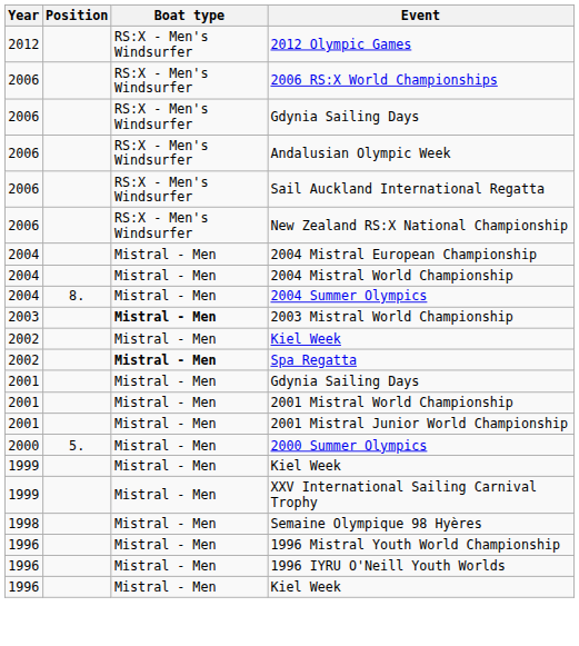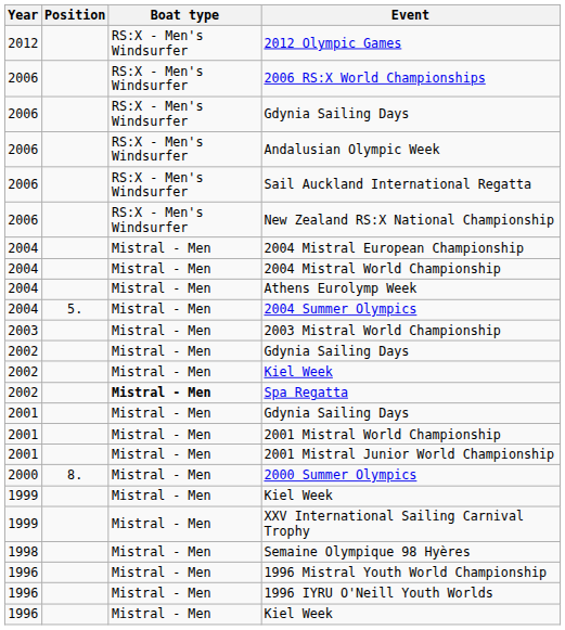 <table class="wikitable">
 <tr>
 <th width="30">Year</th>
 <th width="20">Position</th>
 <th width="150">Boat type</th>
 <th width="300">Event</th>
 </tr>
 <tr>
 <td>2012</td>
 <td align="center"></td>
 <td>RS:X - Men's Windsurfer</td>
 <td> <a href='#'>2012 Olympic Games</a></td>
 </tr>
 <tr>
 <td>2006</td>
 <td align="center"></td>
 <td>RS:X - Men's Windsurfer</td>
 <td> <a href='#'>2006 RS:X World Championships</a></td>
 </tr>
 <tr>
 <td>2006</td>
 <td align="center"></td>
 <td>RS:X - Men's Windsurfer</td>
 <td> Gdynia Sailing Days</td>
 </tr>
 <tr>
 <td>2006</td>
 <td align="center"></td>
 <td>RS:X - Men's Windsurfer</td>
 <td> Andalusian Olympic Week</td>
 </tr>
 <tr>
 <td>2006</td>
 <td align="center"></td>
 <td>RS:X - Men's Windsurfer</td>
 <td> Sail Auckland International Regatta</td>
 </tr>
 <tr>
 <td>2006</td>
 <td align="center"></td>
 <td>RS:X - Men's Windsurfer</td>
 <td> New Zealand RS:X National Championship</td>
 </tr>
 <tr>
 <td>2004</td>
 <td align="center"></td>
 <td>Mistral - Men</td>
 <td> 2004 Mistral European Championship</td>
 </tr>
 <tr>
 <td>2004</td>
 <td align="center"></td>
 <td>Mistral - Men</td>
 <td> 2004 Mistral World Championship</td>
 </tr>
 <tr>
 <td>2004</td>
-<td align="center">8.</td>
+<td align="center"></td>
+<td>Mistral - Men</td>
+<td> Athens Eurolymp Week</td>
+</tr>
+<tr>
+<td>2004</td>
+<td align="center">5.</td>
 <td>Mistral - Men</td>
 <td> <a href='#'>2004 Summer Olympics</a></td>
 </tr>
 <tr>
 <td>2003</td>
 <td align="center"></td>
-<td><strong>Mistral - Men</strong></td>
+<td>Mistral - Men</td>
 <td> 2003 Mistral World Championship</td>
+</tr>
+<tr>
+<td>2002</td>
+<td align="center"></td>
+<td>Mistral - Men</td>
+<td> Gdynia Sailing Days</td>
 </tr>
 <tr>
 <td>2002</td>
 <td align="center"></td>
 <td>Mistral - Men</td>
 <td> <a href='#'>Kiel Week</a></td>
 </tr>
 <tr>
 <td>2002</td>
 <td align="center"></td>
 <td><strong>Mistral - Men</strong></td>
 <td> <a href='#'>Spa Regatta</a></td>
 </tr>
 <tr>
 <td>2001</td>
 <td align="center"></td>
 <td>Mistral - Men</td>
 <td> Gdynia Sailing Days</td>
 </tr>
 <tr>
 <td>2001</td>
 <td align="center"></td>
 <td>Mistral - Men</td>
 <td> 2001 Mistral World Championship</td>
 </tr>
 <tr>
 <td>2001</td>
 <td align="center"></td>
 <td>Mistral - Men</td>
 <td> 2001 Mistral Junior World Championship</td>
 </tr>
 <tr>
 <td>2000</td>
-<td align="center">5.</td>
+<td align="center">8.</td>
 <td>Mistral - Men</td>
 <td> <a href='#'>2000 Summer Olympics</a></td>
 </tr>
 <tr>
 <td>1999</td>
 <td align="center"></td>
 <td>Mistral - Men</td>
 <td> Kiel Week</td>
 </tr>
 <tr>
 <td>1999</td>
 <td align="center"></td>
 <td>Mistral - Men</td>
 <td> XXV International Sailing Carnival Trophy</td>
 </tr>
 <tr>
 <td>1998</td>
 <td align="center"></td>
 <td>Mistral - Men</td>
 <td> Semaine Olympique 98 Hyères</td>
 </tr>
 <tr>
 <td>1996</td>
 <td align="center"></td>
 <td>Mistral - Men</td>
 <td> 1996 Mistral Youth World Championship</td>
 </tr>
 <tr>
 <td>1996</td>
 <td align="center"></td>
 <td>Mistral - Men</td>
 <td> 1996 IYRU O'Neill Youth Worlds</td>
 </tr>
 <tr>
 <td>1996</td>
 <td align="center"></td>
 <td>Mistral - Men</td>
 <td> Kiel Week</td>
 </tr>
 </table>
